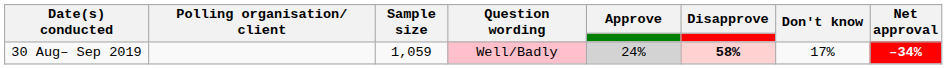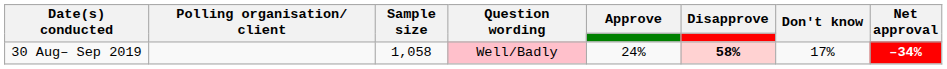 <table class="wikitable collapsible sortable" style="text-align:center;font-size:95%;line-height:14px;">
 <tr>
 <th style="width:125px;" rowspan="2">Date(s)<br>conducted</th>
 <th style="width:200px;" rowspan="2">Polling organisation/<br>client</th>
 <th style="width:60px;" rowspan="2">Sample size</th>
 <th style="width:120px;" rowspan="2">Question<br>wording</th>
 <th class="unsortable" style="width:80px;">Approve</th>
 <th class="unsortable" style="width:80px;">Disapprove</th>
 <th class="unsortable" style="width:80px;" rowspan="2">Don't know</th>
 <th class="unsortable" style="width:20px;" rowspan="2">Net approval</th>
 </tr>
 <tr>
 <th class="unsortable" style="color:inherit;background:green;width:60px;"></th>
 <th class="unsortable" style="color:inherit;background:red;width:60px;"></th>
 </tr>
 <tr>
 <td>30 Aug– Sep 2019</td>
 <td></td>
-<td>1,059</td>
+<td>1,058</td>
 <td style="background: pink;">Well/Badly</td>
-<td style="background: lightgrey;">24%</td>
+<td>24%</td>
 <td style="background:#FFD2D2"><strong>58%</strong></td>
 <td>17%</td>
 <td style="background:red;color:white;"><strong>–34%</strong></td>
 </tr>
 </table>
